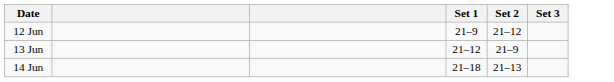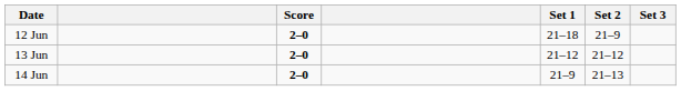 <table class="wikitable" style="text-align: center;">
 <tr>
 <th width="60">Date</th>
 <th align="right" width="270"></th>
+<th width="50">Score</th>
 <th align="left" width="270"></th>
 <th width="50">Set 1</th>
 <th width="50">Set 2</th>
 <th width="50">Set 3</th>
 </tr>
 <tr>
 <td>12 Jun</td>
 <td align=left><strong></strong></td>
+<td align=center><strong>2–0</strong></td>
 <td align=left></td>
+<td>21–18</td>
 <td>21–9</td>
-<td>21–12</td>
 <td></td>
 </tr>
 <tr>
 <td>13 Jun</td>
 <td align=left><strong></strong></td>
+<td align=center><strong>2–0</strong></td>
 <td align=left></td>
 <td>21–12</td>
-<td>21–9</td>
+<td>21–12</td>
 <td></td>
 </tr>
 <tr>
 <td>14 Jun</td>
 <td align=left><strong></strong></td>
+<td align=center><strong>2–0</strong></td>
 <td align=left></td>
-<td>21–18</td>
+<td>21–9</td>
 <td>21–13</td>
 <td></td>
 </tr>
 </table>
